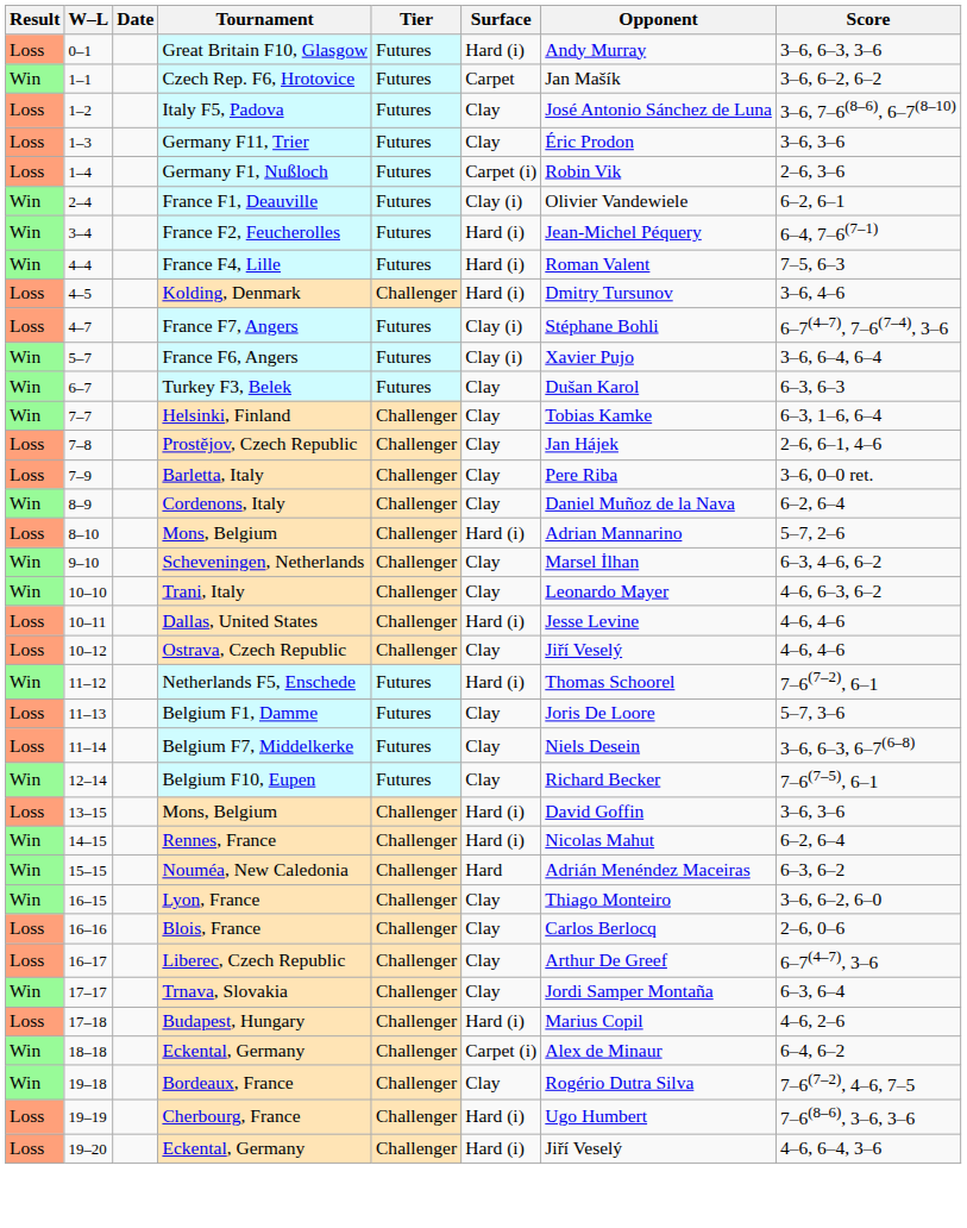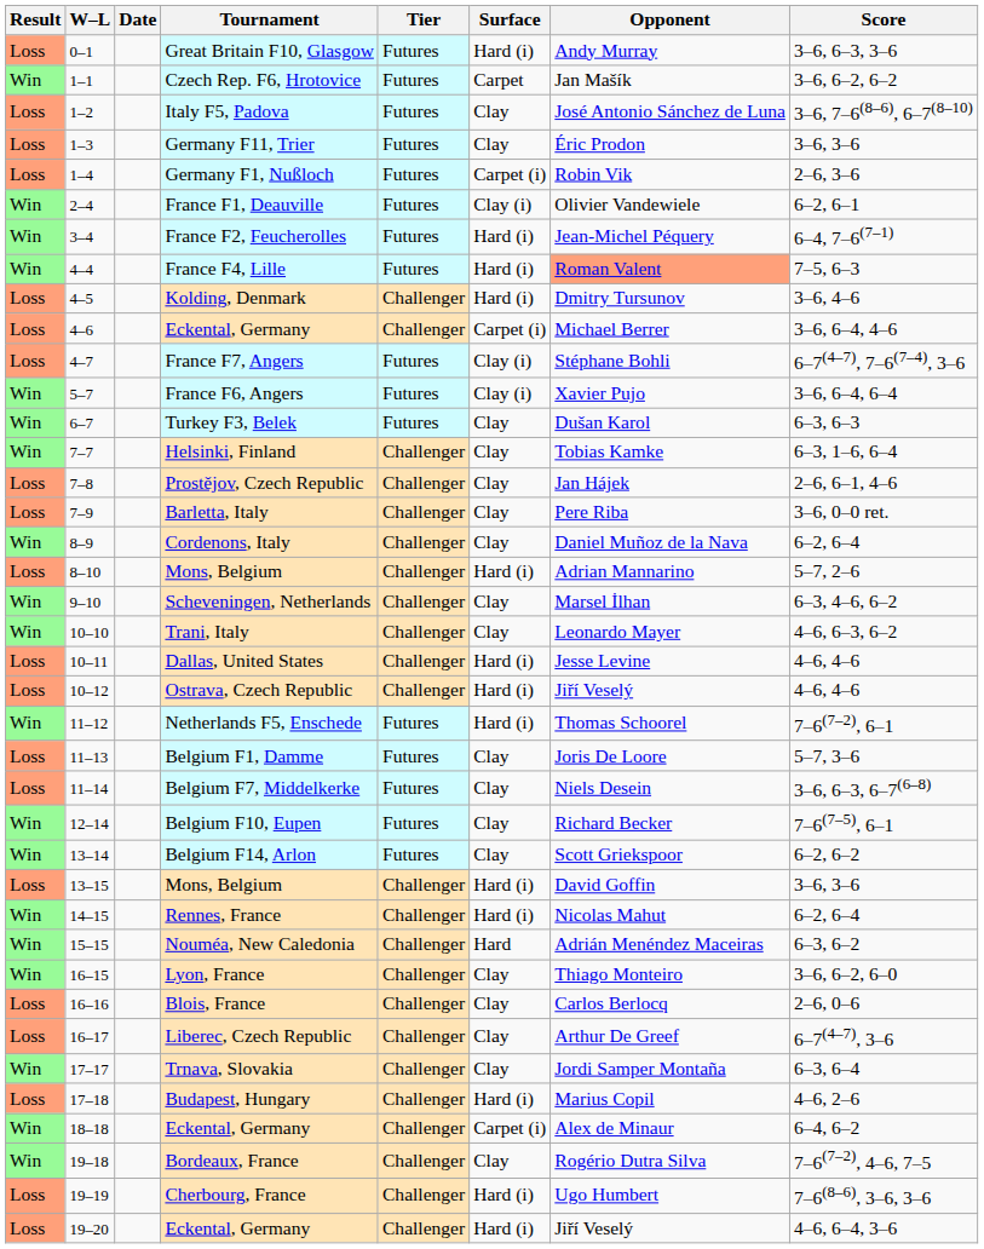 <table class="sortable wikitable">
 <tr>
 <th>Result</th>
 <th class="unsortable">W–L</th>
 <th>Date</th>
 <th>Tournament</th>
 <th>Tier</th>
 <th>Surface</th>
 <th>Opponent</th>
 <th class="unsortable">Score</th>
 </tr>
 <tr>
 <td bgcolor=ffa07a>Loss</td>
 <td><small>0–1</small></td>
 <td></td>
 <td style="background:#cffcff;">Great Britain F10, <a href='#'>Glasgow</a></td>
 <td style="background:#cffcff;">Futures</td>
 <td>Hard (i)</td>
 <td> <a href='#'>Andy Murray</a></td>
 <td>3–6, 6–3, 3–6</td>
 </tr>
 <tr>
 <td bgcolor=98fb98>Win</td>
 <td><small>1–1</small></td>
 <td></td>
 <td style="background:#cffcff;">Czech Rep. F6, <a href='#'>Hrotovice</a></td>
 <td style="background:#cffcff;">Futures</td>
 <td>Carpet</td>
 <td> Jan Mašík</td>
 <td>3–6, 6–2, 6–2</td>
 </tr>
 <tr>
 <td bgcolor=ffa07a>Loss</td>
 <td><small>1–2</small></td>
 <td></td>
 <td style="background:#cffcff;">Italy F5, <a href='#'>Padova</a></td>
 <td style="background:#cffcff;">Futures</td>
 <td>Clay</td>
 <td> <a href='#'>José Antonio Sánchez de Luna</a></td>
 <td>3–6, 7–6<sup>(8–6)</sup>, 6–7<sup>(8–10)</sup></td>
 </tr>
 <tr>
 <td bgcolor=ffa07a>Loss</td>
 <td><small>1–3</small></td>
 <td></td>
 <td style="background:#cffcff;">Germany F11, <a href='#'>Trier</a></td>
 <td style="background:#cffcff;">Futures</td>
 <td>Clay</td>
 <td> <a href='#'>Éric Prodon</a></td>
 <td>3–6, 3–6</td>
 </tr>
 <tr>
 <td bgcolor=ffa07a>Loss</td>
 <td><small>1–4</small></td>
 <td></td>
 <td style="background:#cffcff;">Germany F1, <a href='#'>Nußloch</a></td>
 <td style="background:#cffcff;">Futures</td>
 <td>Carpet (i)</td>
 <td> <a href='#'>Robin Vik</a></td>
 <td>2–6, 3–6</td>
 </tr>
 <tr>
 <td bgcolor=98fb98>Win</td>
 <td><small>2–4</small></td>
 <td></td>
 <td style="background:#cffcff;">France F1, <a href='#'>Deauville</a></td>
 <td style="background:#cffcff;">Futures</td>
 <td>Clay (i)</td>
 <td> Olivier Vandewiele</td>
 <td>6–2, 6–1</td>
 </tr>
 <tr>
 <td bgcolor=98fb98>Win</td>
 <td><small>3–4</small></td>
 <td></td>
 <td style="background:#cffcff;">France F2, <a href='#'>Feucherolles</a></td>
 <td style="background:#cffcff;">Futures</td>
 <td>Hard (i)</td>
 <td> <a href='#'>Jean-Michel Péquery</a></td>
 <td>6–4, 7–6<sup>(7–1)</sup></td>
 </tr>
 <tr>
 <td bgcolor=98fb98>Win</td>
 <td><small>4–4</small></td>
 <td></td>
 <td style="background:#cffcff;">France F4, <a href='#'>Lille</a></td>
 <td style="background:#cffcff;">Futures</td>
 <td>Hard (i)</td>
-<td> <a href='#'>Roman Valent</a></td>
+<td style="background: lightsalmon;"> <a href='#'>Roman Valent</a></td>
 <td>7–5, 6–3</td>
 </tr>
 <tr>
 <td bgcolor=ffa07a>Loss</td>
 <td><small>4–5</small></td>
 <td></td>
 <td style="background:moccasin;"><a href='#'>Kolding</a>, Denmark</td>
 <td style="background:moccasin;">Challenger</td>
 <td>Hard (i)</td>
 <td> <a href='#'>Dmitry Tursunov</a></td>
 <td>3–6, 4–6</td>
+</tr>
+<tr>
+<td bgcolor=ffa07a>Loss</td>
+<td><small>4–6</small></td>
+<td></td>
+<td style="background:moccasin;"><a href='#'>Eckental</a>, Germany</td>
+<td style="background:moccasin;">Challenger</td>
+<td>Carpet (i)</td>
+<td> <a href='#'>Michael Berrer</a></td>
+<td>3–6, 6–4, 4–6</td>
 </tr>
 <tr>
 <td bgcolor=ffa07a>Loss</td>
 <td><small>4–7</small></td>
 <td></td>
 <td style="background:#cffcff;">France F7, <a href='#'>Angers</a></td>
 <td style="background:#cffcff;">Futures</td>
 <td>Clay (i)</td>
 <td> <a href='#'>Stéphane Bohli</a></td>
 <td>6–7<sup>(4–7)</sup>, 7–6<sup>(7–4)</sup>, 3–6</td>
 </tr>
 <tr>
 <td bgcolor=98fb98>Win</td>
 <td><small>5–7</small></td>
 <td></td>
 <td style="background:#cffcff;">France F6, Angers</td>
 <td style="background:#cffcff;">Futures</td>
 <td>Clay (i)</td>
 <td> <a href='#'>Xavier Pujo</a></td>
 <td>3–6, 6–4, 6–4</td>
 </tr>
 <tr>
 <td bgcolor=98fb98>Win</td>
 <td><small>6–7</small></td>
 <td></td>
 <td style="background:#cffcff;">Turkey F3, <a href='#'>Belek</a></td>
 <td style="background:#cffcff;">Futures</td>
 <td>Clay</td>
 <td> <a href='#'>Dušan Karol</a></td>
 <td>6–3, 6–3</td>
 </tr>
 <tr>
 <td bgcolor=98fb98>Win</td>
 <td><small>7–7</small></td>
 <td></td>
 <td style="background:moccasin;"><a href='#'>Helsinki</a>, Finland</td>
 <td style="background:moccasin;">Challenger</td>
 <td>Clay</td>
 <td> <a href='#'>Tobias Kamke</a></td>
 <td>6–3, 1–6, 6–4</td>
 </tr>
 <tr>
 <td bgcolor=ffa07a>Loss</td>
 <td><small>7–8</small></td>
 <td><a href='#'></a></td>
 <td style="background:moccasin;"><a href='#'>Prostějov</a>, Czech Republic</td>
 <td style="background:moccasin;">Challenger</td>
 <td>Clay</td>
 <td> <a href='#'>Jan Hájek</a></td>
 <td>2–6, 6–1, 4–6</td>
 </tr>
 <tr>
 <td bgcolor=ffa07a>Loss</td>
 <td><small>7–9</small></td>
 <td><a href='#'></a></td>
 <td style="background:moccasin;"><a href='#'>Barletta</a>, Italy</td>
 <td style="background:moccasin;">Challenger</td>
 <td>Clay</td>
 <td> <a href='#'>Pere Riba</a></td>
 <td>3–6, 0–0 ret.</td>
 </tr>
 <tr>
 <td bgcolor=98fb98>Win</td>
 <td><small>8–9</small></td>
 <td><a href='#'></a></td>
 <td style="background:moccasin;"><a href='#'>Cordenons</a>, Italy</td>
 <td style="background:moccasin;">Challenger</td>
 <td>Clay</td>
 <td> <a href='#'>Daniel Muñoz de la Nava</a></td>
 <td>6–2, 6–4</td>
 </tr>
 <tr>
 <td bgcolor=ffa07a>Loss</td>
 <td><small>8–10</small></td>
 <td><a href='#'></a></td>
 <td style="background:moccasin;"><a href='#'>Mons</a>, Belgium</td>
 <td style="background:moccasin;">Challenger</td>
 <td>Hard (i)</td>
 <td> <a href='#'>Adrian Mannarino</a></td>
 <td>5–7, 2–6</td>
 </tr>
 <tr>
 <td bgcolor=98fb98>Win</td>
 <td><small>9–10</small></td>
 <td><a href='#'></a></td>
 <td style="background:moccasin;"><a href='#'>Scheveningen</a>, Netherlands</td>
 <td style="background:moccasin;">Challenger</td>
 <td>Clay</td>
 <td> <a href='#'>Marsel İlhan</a></td>
 <td>6–3, 4–6, 6–2</td>
 </tr>
 <tr>
 <td bgcolor=98fb98>Win</td>
 <td><small>10–10</small></td>
 <td><a href='#'></a></td>
 <td style="background:moccasin;"><a href='#'>Trani</a>, Italy</td>
 <td style="background:moccasin;">Challenger</td>
 <td>Clay</td>
 <td> <a href='#'>Leonardo Mayer</a></td>
 <td>4–6, 6–3, 6–2</td>
 </tr>
 <tr>
 <td bgcolor=ffa07a>Loss</td>
 <td><small>10–11</small></td>
 <td><a href='#'></a></td>
 <td style="background:moccasin;"><a href='#'>Dallas</a>, United States</td>
 <td style="background:moccasin;">Challenger</td>
 <td>Hard (i)</td>
 <td> <a href='#'>Jesse Levine</a></td>
 <td>4–6, 4–6</td>
 </tr>
 <tr>
 <td bgcolor=ffa07a>Loss</td>
 <td><small>10–12</small></td>
 <td><a href='#'></a></td>
 <td style="background:moccasin;"><a href='#'>Ostrava</a>, Czech Republic</td>
 <td style="background:moccasin;">Challenger</td>
-<td>Clay</td>
+<td>Hard (i)</td>
 <td> <a href='#'>Jiří Veselý</a></td>
 <td>4–6, 4–6</td>
 </tr>
 <tr>
 <td bgcolor=98fb98>Win</td>
 <td><small>11–12</small></td>
 <td></td>
 <td style="background:#cffcff;">Netherlands F5, <a href='#'>Enschede</a></td>
 <td style="background:#cffcff;">Futures</td>
 <td>Hard (i)</td>
 <td> <a href='#'>Thomas Schoorel</a></td>
 <td>7–6<sup>(7–2)</sup>, 6–1</td>
 </tr>
 <tr>
 <td bgcolor=ffa07a>Loss</td>
 <td><small>11–13</small></td>
 <td></td>
 <td style="background:#cffcff;">Belgium F1, <a href='#'>Damme</a></td>
 <td style="background:#cffcff;">Futures</td>
 <td>Clay</td>
 <td> <a href='#'>Joris De Loore</a></td>
 <td>5–7, 3–6</td>
 </tr>
 <tr>
 <td bgcolor=ffa07a>Loss</td>
 <td><small>11–14</small></td>
 <td></td>
 <td style="background:#cffcff;">Belgium F7, <a href='#'>Middelkerke</a></td>
 <td style="background:#cffcff;">Futures</td>
 <td>Clay</td>
 <td> <a href='#'>Niels Desein</a></td>
 <td>3–6, 6–3, 6–7<sup>(6–8)</sup></td>
 </tr>
 <tr>
 <td bgcolor=98fb98>Win</td>
 <td><small>12–14</small></td>
 <td></td>
 <td style="background:#cffcff;">Belgium F10, <a href='#'>Eupen</a></td>
 <td style="background:#cffcff;">Futures</td>
 <td>Clay</td>
 <td> <a href='#'>Richard Becker</a></td>
 <td>7–6<sup>(7–5)</sup>, 6–1</td>
+</tr>
+<tr>
+<td bgcolor=98fb98>Win</td>
+<td><small>13–14</small></td>
+<td></td>
+<td style="background:#cffcff;">Belgium F14, <a href='#'>Arlon</a></td>
+<td style="background:#cffcff;">Futures</td>
+<td>Clay</td>
+<td> <a href='#'>Scott Griekspoor</a></td>
+<td>6–2, 6–2</td>
 </tr>
 <tr>
 <td bgcolor=ffa07a>Loss</td>
 <td><small>13–15</small></td>
 <td><a href='#'></a></td>
 <td style="background:moccasin;">Mons, Belgium</td>
 <td style="background:moccasin;">Challenger</td>
 <td>Hard (i)</td>
 <td> <a href='#'>David Goffin</a></td>
 <td>3–6, 3–6</td>
 </tr>
 <tr>
 <td bgcolor=98fb98>Win</td>
 <td><small>14–15</small></td>
 <td><a href='#'></a></td>
 <td style="background:moccasin;"><a href='#'>Rennes</a>, France</td>
 <td style="background:moccasin;">Challenger</td>
 <td>Hard (i)</td>
 <td> <a href='#'>Nicolas Mahut</a></td>
 <td>6–2, 6–4</td>
 </tr>
 <tr>
 <td bgcolor=98fb98>Win</td>
 <td><small>15–15</small></td>
 <td><a href='#'></a></td>
 <td style="background:moccasin;"><a href='#'>Nouméa</a>, New Caledonia</td>
 <td style="background:moccasin;">Challenger</td>
 <td>Hard</td>
 <td> <a href='#'>Adrián Menéndez Maceiras</a></td>
 <td>6–3, 6–2</td>
 </tr>
 <tr>
 <td bgcolor=98fb98>Win</td>
 <td><small>16–15</small></td>
 <td><a href='#'></a></td>
 <td style="background:moccasin;"><a href='#'>Lyon</a>, France</td>
 <td style="background:moccasin;">Challenger</td>
 <td>Clay</td>
 <td> <a href='#'>Thiago Monteiro</a></td>
 <td>3–6, 6–2, 6–0</td>
 </tr>
 <tr>
 <td bgcolor=ffa07a>Loss</td>
 <td><small>16–16</small></td>
 <td><a href='#'></a></td>
 <td style="background:moccasin;"><a href='#'>Blois</a>, France</td>
 <td style="background:moccasin;">Challenger</td>
 <td>Clay</td>
 <td> <a href='#'>Carlos Berlocq</a></td>
 <td>2–6, 0–6</td>
 </tr>
 <tr>
 <td bgcolor=ffa07a>Loss</td>
 <td><small>16–17</small></td>
 <td><a href='#'></a></td>
 <td style="background:moccasin;"><a href='#'>Liberec</a>, Czech Republic</td>
 <td style="background:moccasin;">Challenger</td>
 <td>Clay</td>
 <td> <a href='#'>Arthur De Greef</a></td>
 <td>6–7<sup>(4–7)</sup>, 3–6</td>
 </tr>
 <tr>
 <td bgcolor=98fb98>Win</td>
 <td><small>17–17</small></td>
 <td><a href='#'></a></td>
 <td style="background:moccasin;"><a href='#'>Trnava</a>, Slovakia</td>
 <td style="background:moccasin;">Challenger</td>
 <td>Clay</td>
 <td> <a href='#'>Jordi Samper Montaña</a></td>
 <td>6–3, 6–4</td>
 </tr>
 <tr>
 <td bgcolor=ffa07a>Loss</td>
 <td><small>17–18</small></td>
 <td><a href='#'></a></td>
 <td style="background:moccasin;"><a href='#'>Budapest</a>, Hungary</td>
 <td style="background:moccasin;">Challenger</td>
 <td>Hard (i)</td>
 <td> <a href='#'>Marius Copil</a></td>
 <td>4–6, 2–6</td>
 </tr>
 <tr>
 <td bgcolor=98fb98>Win</td>
 <td><small>18–18</small></td>
 <td><a href='#'></a></td>
 <td style="background:moccasin;"><a href='#'>Eckental</a>, Germany</td>
 <td style="background:moccasin;">Challenger</td>
 <td>Carpet (i)</td>
 <td> <a href='#'>Alex de Minaur</a></td>
 <td>6–4, 6–2</td>
 </tr>
 <tr>
 <td bgcolor=98fb98>Win</td>
 <td><small>19–18</small></td>
 <td><a href='#'></a></td>
 <td style="background:moccasin;"><a href='#'>Bordeaux</a>, France</td>
 <td style="background:moccasin;">Challenger</td>
 <td>Clay</td>
 <td> <a href='#'>Rogério Dutra Silva</a></td>
 <td>7–6<sup>(7–2)</sup>, 4–6, 7–5</td>
 </tr>
 <tr>
 <td bgcolor=ffa07a>Loss</td>
 <td><small>19–19</small></td>
 <td><a href='#'></a></td>
 <td style="background:moccasin;"><a href='#'>Cherbourg</a>, France</td>
 <td style="background:moccasin;">Challenger</td>
 <td>Hard (i)</td>
 <td> <a href='#'>Ugo Humbert</a></td>
 <td>7–6<sup>(8–6)</sup>, 3–6, 3–6</td>
 </tr>
 <tr>
 <td bgcolor=ffa07a>Loss</td>
 <td><small>19–20</small></td>
 <td><a href='#'></a></td>
 <td style="background:moccasin;"><a href='#'>Eckental</a>, Germany</td>
 <td style="background:moccasin;">Challenger</td>
 <td>Hard (i)</td>
 <td> Jiří Veselý</td>
 <td>4–6, 6–4, 3–6</td>
 </tr>
 </table>
